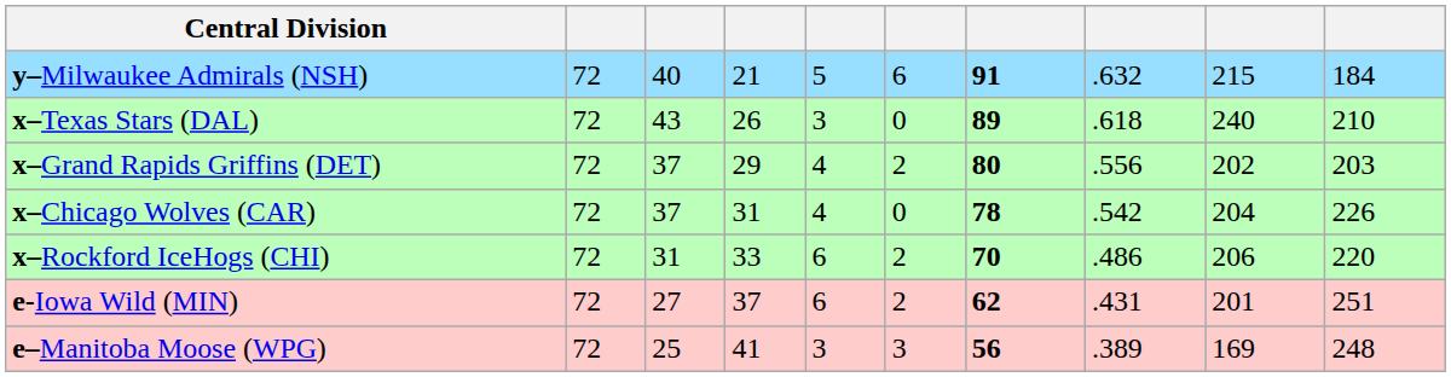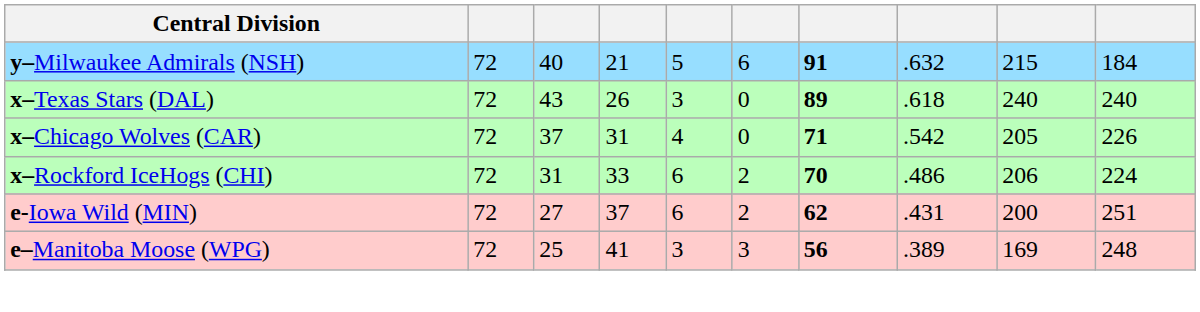 <table class="wikitable" style="width:50em">
 <tr 3>
 <th width="35%">Central Division</th>
 <th width="5%"></th>
 <th width="5%"></th>
 <th width="5%"></th>
 <th width="5%"></th>
 <th width="5%"></th>
 <th width="7.5%"></th>
 <th width="7.5%"></th>
 <th width="7.5%"></th>
 <th width="7.5%"></th>
 </tr>
 <tr bgcolor=#97deff>
 <td><strong>y–</strong><a href='#'>Milwaukee Admirals</a> (<a href='#'>NSH</a>)</td>
 <td>72</td>
 <td>40</td>
 <td>21</td>
 <td>5</td>
 <td>6</td>
 <td><strong>91</strong></td>
 <td>.632</td>
 <td>215</td>
 <td>184</td>
 </tr>
 <tr bgcolor=#bbffbb>
 <td><strong>x–</strong><a href='#'>Texas Stars</a> (<a href='#'>DAL</a>)</td>
 <td>72</td>
 <td>43</td>
 <td>26</td>
 <td>3</td>
 <td>0</td>
 <td><strong>89</strong></td>
 <td>.618</td>
 <td>240</td>
-<td>210</td>
-</tr>
-<tr bgcolor=#bbffbb>
-<td><strong>x–</strong><a href='#'>Grand Rapids Griffins</a> (<a href='#'>DET</a>)</td>
-<td>72</td>
-<td>37</td>
-<td>29</td>
-<td>4</td>
-<td>2</td>
-<td><strong>80</strong></td>
-<td>.556</td>
-<td>202</td>
-<td>203</td>
+<td>240</td>
 </tr>
 <tr bgcolor=#bbffbb>
 <td><strong>x–</strong><a href='#'>Chicago Wolves</a> (<a href='#'>CAR</a>)</td>
 <td>72</td>
 <td>37</td>
 <td>31</td>
 <td>4</td>
 <td>0</td>
-<td><strong>78</strong></td>
+<td><strong>71</strong></td>
 <td>.542</td>
-<td>204</td>
+<td>205</td>
 <td>226</td>
 </tr>
 <tr bgcolor=#bbffbb>
 <td><strong>x–</strong><a href='#'>Rockford IceHogs</a> (<a href='#'>CHI</a>)</td>
 <td>72</td>
 <td>31</td>
 <td>33</td>
 <td>6</td>
 <td>2</td>
 <td><strong>70</strong></td>
 <td>.486</td>
 <td>206</td>
-<td>220</td>
+<td>224</td>
 </tr>
 <tr bgcolor=#ffcccc>
 <td><strong>e-</strong><a href='#'>Iowa Wild</a> (<a href='#'>MIN</a>)</td>
 <td>72</td>
 <td>27</td>
 <td>37</td>
 <td>6</td>
 <td>2</td>
 <td><strong>62</strong></td>
 <td>.431</td>
-<td>201</td>
+<td>200</td>
 <td>251</td>
 </tr>
 <tr bgcolor=#ffcccc>
 <td><strong>e–</strong><a href='#'>Manitoba Moose</a> (<a href='#'>WPG</a>)</td>
 <td>72</td>
 <td>25</td>
 <td>41</td>
 <td>3</td>
 <td>3</td>
 <td><strong>56</strong></td>
 <td>.389</td>
 <td>169</td>
 <td>248</td>
 </tr>
 </table>
